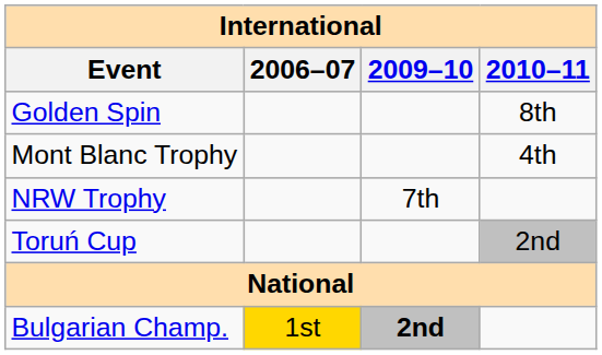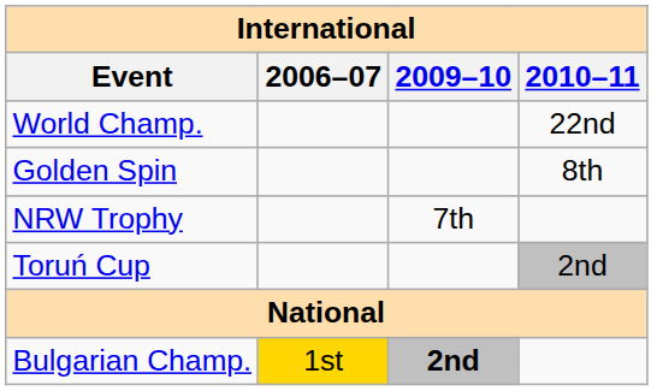 <table class="wikitable" style="text-align:center">
 <tr>
 <th style="background-color: #ffdead; " colspan=4 align=center>International</th>
 </tr>
 <tr>
 <th>Event</th>
 <th>2006–07 <br></th>
 <th><a href='#'>2009–10</a> <br></th>
 <th><a href='#'>2010–11</a> <br></th>
 </tr>
 <tr>
+<td align=left><a href='#'>World Champ.</a></td>
+<td></td>
+<td></td>
+<td>22nd</td>
+</tr>
+<tr>
 <td align=left><a href='#'>Golden Spin</a></td>
 <td></td>
 <td></td>
 <td>8th</td>
-</tr>
-<tr>
-<td align=left>Mont Blanc Trophy</td>
-<td></td>
-<td></td>
-<td>4th</td>
 </tr>
 <tr>
 <td align=left><a href='#'>NRW Trophy</a></td>
 <td></td>
 <td>7th</td>
 <td></td>
 </tr>
 <tr>
 <td align=left><a href='#'>Toruń Cup</a></td>
 <td></td>
 <td></td>
 <td bgcolor=silver>2nd</td>
 </tr>
 <tr>
 <th style="background-color: #ffdead; " colspan=4 align=center>National</th>
 </tr>
 <tr>
 <td align=left><a href='#'>Bulgarian Champ.</a></td>
 <td bgcolor=gold>1st</td>
 <td bgcolor=silver><strong>2nd</strong></td>
 <td></td>
 </tr>
 </table>
